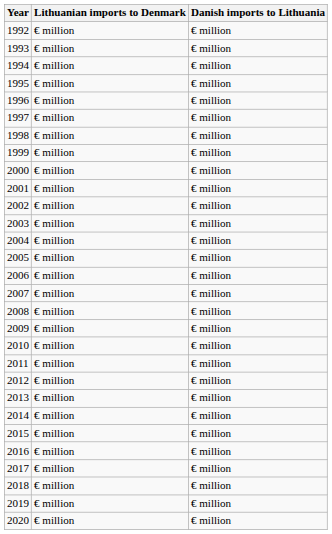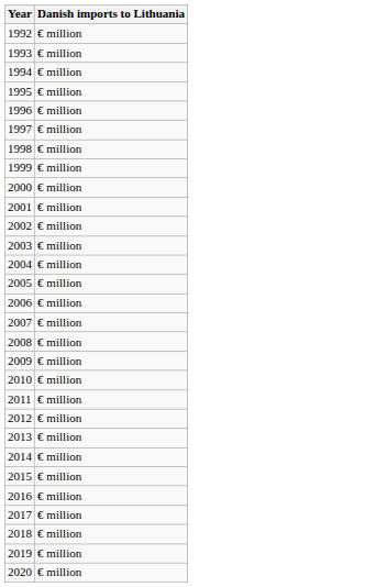 <table class="wikitable">
 <tr>
 <th>Year</th>
-<th>Lithuanian imports to Denmark</th>
 <th>Danish imports to Lithuania</th>
 </tr>
 <tr>
 <td>1992</td>
 <td>€ million</td>
-<td>€ million</td>
 </tr>
 <tr>
 <td>1993</td>
-<td>€ million</td>
 <td>€ million</td>
 </tr>
 <tr>
 <td>1994</td>
 <td>€ million</td>
-<td>€ million</td>
 </tr>
 <tr>
 <td>1995</td>
-<td>€ million</td>
 <td>€ million</td>
 </tr>
 <tr>
 <td>1996</td>
 <td>€ million</td>
-<td>€ million</td>
 </tr>
 <tr>
 <td>1997</td>
-<td>€ million</td>
 <td>€ million</td>
 </tr>
 <tr>
 <td>1998</td>
 <td>€ million</td>
-<td>€ million</td>
 </tr>
 <tr>
 <td>1999</td>
-<td>€ million</td>
 <td>€ million</td>
 </tr>
 <tr>
 <td>2000</td>
 <td>€ million</td>
-<td>€ million</td>
 </tr>
 <tr>
 <td>2001</td>
-<td>€ million</td>
 <td>€ million</td>
 </tr>
 <tr>
 <td>2002</td>
 <td>€ million</td>
-<td>€ million</td>
 </tr>
 <tr>
 <td>2003</td>
-<td>€ million</td>
 <td>€ million</td>
 </tr>
 <tr>
 <td>2004</td>
 <td>€ million</td>
-<td>€ million</td>
 </tr>
 <tr>
 <td>2005</td>
-<td>€ million</td>
 <td>€ million</td>
 </tr>
 <tr>
 <td>2006</td>
 <td>€ million</td>
-<td>€ million</td>
 </tr>
 <tr>
 <td>2007</td>
-<td>€ million</td>
 <td>€ million</td>
 </tr>
 <tr>
 <td>2008</td>
 <td>€ million</td>
-<td>€ million</td>
 </tr>
 <tr>
 <td>2009</td>
-<td>€ million</td>
 <td>€ million</td>
 </tr>
 <tr>
 <td>2010</td>
 <td>€ million</td>
-<td>€ million</td>
 </tr>
 <tr>
 <td>2011</td>
-<td>€ million</td>
 <td>€ million</td>
 </tr>
 <tr>
 <td>2012</td>
 <td>€ million</td>
-<td>€ million</td>
 </tr>
 <tr>
 <td>2013</td>
-<td>€ million</td>
 <td>€ million</td>
 </tr>
 <tr>
 <td>2014</td>
 <td>€ million</td>
-<td>€ million</td>
 </tr>
 <tr>
 <td>2015</td>
-<td>€ million</td>
 <td>€ million</td>
 </tr>
 <tr>
 <td>2016</td>
 <td>€ million</td>
-<td>€ million</td>
 </tr>
 <tr>
 <td>2017</td>
-<td>€ million</td>
 <td>€ million</td>
 </tr>
 <tr>
 <td>2018</td>
 <td>€ million</td>
-<td>€ million</td>
 </tr>
 <tr>
 <td>2019</td>
-<td>€ million</td>
 <td>€ million</td>
 </tr>
 <tr>
 <td>2020</td>
 <td>€ million</td>
-<td>€ million</td>
 </tr>
 </table>
